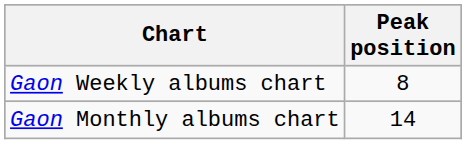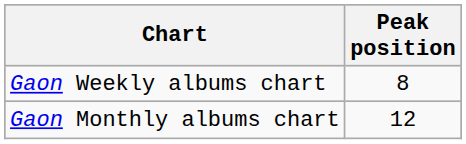 <table class="wikitable sortable">
 <tr>
 <th>Chart</th>
 <th>Peak<br>position</th>
 </tr>
 <tr>
 <td><em><a href='#'>Gaon</a></em> Weekly albums chart</td>
 <td align="center">8</td>
 </tr>
 <tr>
 <td><em><a href='#'>Gaon</a></em> Monthly albums chart</td>
-<td align="center">14</td>
+<td align="center">12</td>
 </tr>
 </table>
